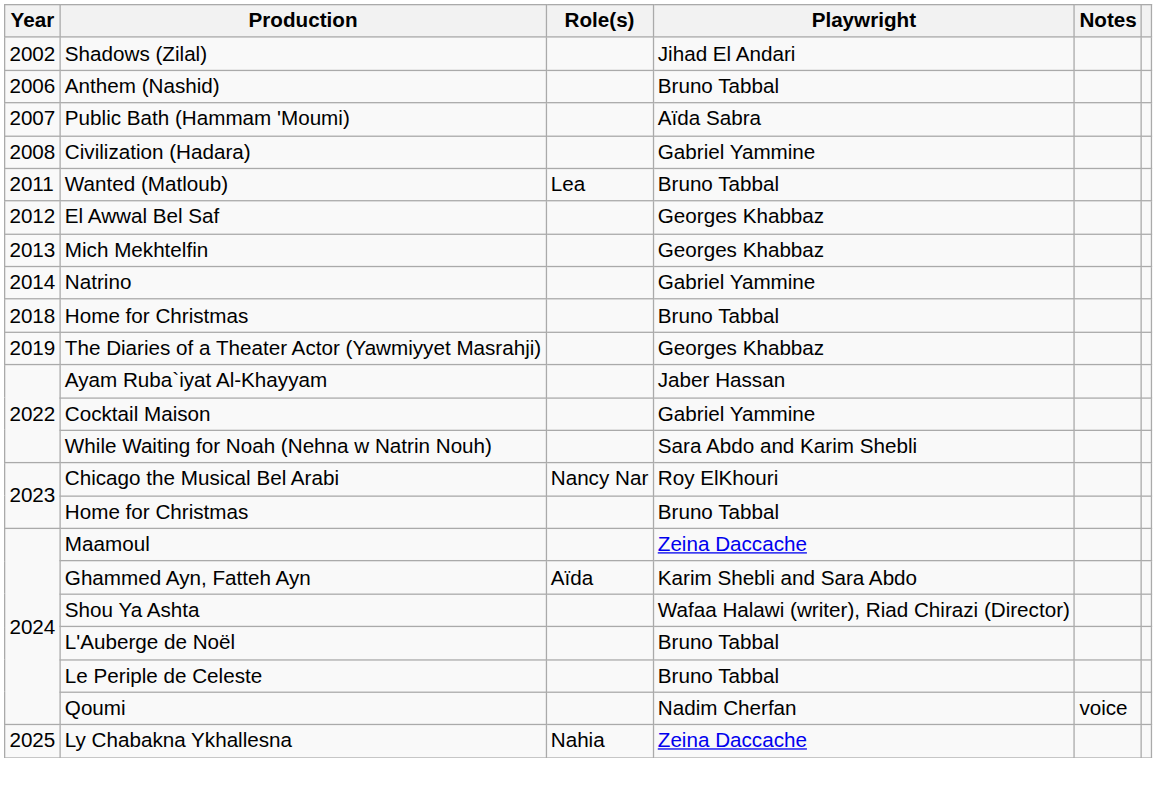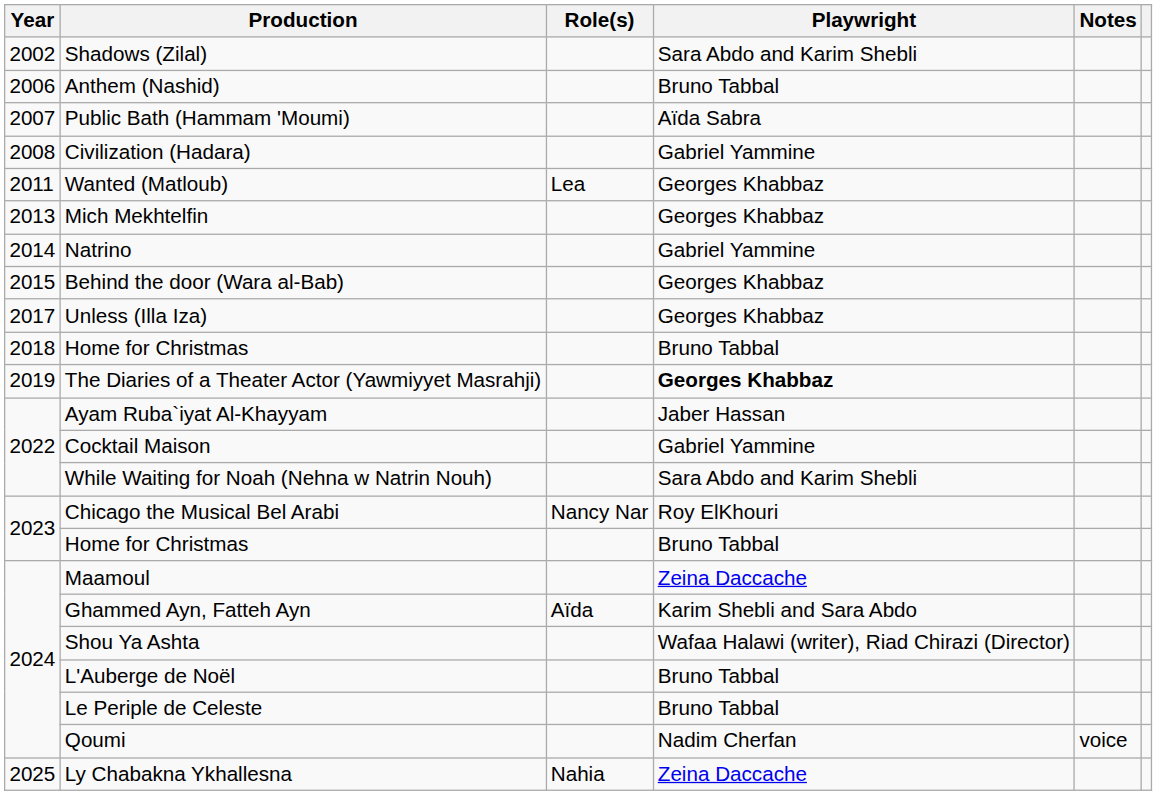 <table class="wikitable plainrowheaders sortable">
 <tr>
 <th scope="col">Year</th>
 <th scope="col">Production</th>
 <th scope="col">Role(s)</th>
 <th scope="col">Playwright</th>
 <th>Notes</th>
 <th class="unsortable" scope="col"></th>
 </tr>
 <tr>
 <td>2002</td>
 <td>Shadows (Zilal)</td>
 <td></td>
-<td>Jihad El Andari</td>
+<td>Sara Abdo and Karim Shebli</td>
 <td></td>
 <td></td>
 </tr>
 <tr>
 <td>2006</td>
 <td>Anthem (Nashid)</td>
 <td></td>
 <td>Bruno Tabbal</td>
 <td></td>
 <td></td>
 </tr>
 <tr>
 <td>2007</td>
 <td>Public Bath (Hammam 'Moumi)</td>
 <td></td>
 <td>Aïda Sabra</td>
 <td></td>
 <td></td>
 </tr>
 <tr>
 <td>2008</td>
 <td>Civilization (Hadara)</td>
 <td></td>
 <td>Gabriel Yammine</td>
 <td></td>
 <td></td>
 </tr>
 <tr>
 <td>2011</td>
 <td>Wanted (Matloub)</td>
 <td>Lea</td>
-<td>Bruno Tabbal</td>
-<td></td>
-<td></td>
-</tr>
-<tr>
-<td>2012</td>
-<td>El Awwal Bel Saf</td>
-<td></td>
 <td>Georges Khabbaz</td>
 <td></td>
 <td></td>
 </tr>
 <tr>
 <td>2013</td>
 <td>Mich Mekhtelfin</td>
 <td></td>
 <td>Georges Khabbaz</td>
 <td></td>
 <td></td>
 </tr>
 <tr>
 <td>2014</td>
 <td>Natrino</td>
 <td></td>
 <td>Gabriel Yammine</td>
 <td></td>
 <td></td>
 </tr>
 <tr>
+<td>2015</td>
+<td>Behind the door (Wara al-Bab)</td>
+<td></td>
+<td>Georges Khabbaz</td>
+<td></td>
+<td></td>
+</tr>
+<tr>
+<td>2017</td>
+<td>Unless (Illa Iza)</td>
+<td></td>
+<td>Georges Khabbaz</td>
+<td></td>
+<td></td>
+</tr>
+<tr>
 <td>2018</td>
 <td>Home for Christmas</td>
 <td></td>
 <td>Bruno Tabbal</td>
 <td></td>
 <td></td>
 </tr>
 <tr>
 <td>2019</td>
 <td>The Diaries of a Theater Actor (Yawmiyyet Masrahji)</td>
 <td></td>
-<td>Georges Khabbaz</td>
+<td><strong>Georges Khabbaz</strong></td>
 <td></td>
 <td></td>
 </tr>
 <tr>
 <td rowspan="3">2022</td>
 <td>Ayam Ruba`iyat Al-Khayyam</td>
 <td></td>
 <td>Jaber Hassan</td>
 <td></td>
 <td></td>
 </tr>
 <tr>
 <td>Cocktail Maison</td>
 <td></td>
 <td>Gabriel Yammine</td>
 <td></td>
 <td></td>
 </tr>
 <tr>
 <td>While Waiting for Noah (Nehna w Natrin Nouh)</td>
 <td></td>
 <td>Sara Abdo and Karim Shebli</td>
 <td></td>
 <td></td>
 </tr>
 <tr>
 <td rowspan="2">2023</td>
 <td>Chicago the Musical Bel Arabi</td>
 <td>Nancy Nar</td>
 <td>Roy ElKhouri</td>
 <td></td>
 <td></td>
 </tr>
 <tr>
 <td>Home for Christmas</td>
 <td></td>
 <td>Bruno Tabbal</td>
 <td></td>
 <td></td>
 </tr>
 <tr>
 <td rowspan="6">2024</td>
 <td>Maamoul</td>
 <td></td>
 <td><a href='#'>Zeina Daccache</a></td>
 <td></td>
 <td></td>
 </tr>
 <tr>
 <td>Ghammed Ayn, Fatteh Ayn</td>
 <td>Aïda</td>
 <td>Karim Shebli and Sara Abdo</td>
 <td></td>
 <td></td>
 </tr>
 <tr>
 <td>Shou Ya Ashta</td>
 <td></td>
 <td>Wafaa Halawi (writer), Riad Chirazi (Director)</td>
 <td></td>
 <td></td>
 </tr>
 <tr>
 <td>L'Auberge de Noël</td>
 <td></td>
 <td>Bruno Tabbal</td>
 <td></td>
 <td></td>
 </tr>
 <tr>
 <td>Le Periple de Celeste</td>
 <td></td>
 <td>Bruno Tabbal</td>
 <td></td>
 <td></td>
 </tr>
 <tr>
 <td>Qoumi</td>
 <td></td>
 <td>Nadim Cherfan</td>
 <td>voice</td>
 <td></td>
 </tr>
 <tr>
 <td>2025</td>
 <td>Ly Chabakna Ykhallesna</td>
 <td>Nahia</td>
 <td><a href='#'>Zeina Daccache</a></td>
 <td></td>
 <td></td>
 </tr>
 </table>
